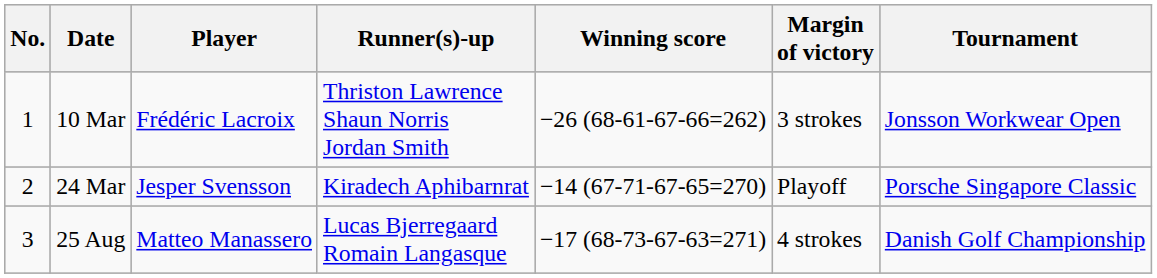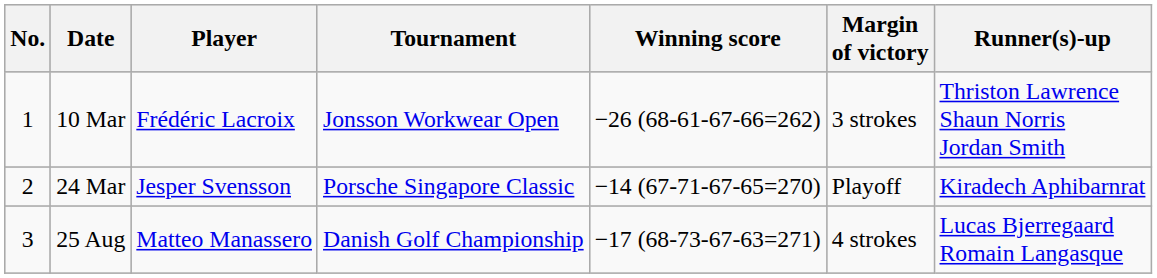 <table class="wikitable" style="font-size:95%;">
 <tr>
 <th>No.</th>
 <th>Date</th>
 <th>Player</th>
-<th>Runner(s)-up</th>
+<th>Tournament</th>
 <th>Winning score</th>
 <th>Margin<br>of victory</th>
-<th>Tournament</th>
+<th>Runner(s)-up</th>
 </tr>
 <tr>
 <td align=center>1</td>
 <td>10 Mar</td>
 <td> <a href='#'>Frédéric Lacroix</a></td>
-<td> <a href='#'>Thriston Lawrence</a><br> <a href='#'>Shaun Norris</a><br> <a href='#'>Jordan Smith</a></td>
+<td><a href='#'>Jonsson Workwear Open</a></td>
 <td>−26 (68-61-67-66=262)</td>
 <td>3 strokes</td>
-<td><a href='#'>Jonsson Workwear Open</a></td>
+<td> <a href='#'>Thriston Lawrence</a><br> <a href='#'>Shaun Norris</a><br> <a href='#'>Jordan Smith</a></td>
 </tr>
 <tr>
 <td align=center>2</td>
 <td>24 Mar</td>
 <td> <a href='#'>Jesper Svensson</a></td>
-<td> <a href='#'>Kiradech Aphibarnrat</a></td>
+<td><a href='#'>Porsche Singapore Classic</a></td>
 <td>−14 (67-71-67-65=270)</td>
 <td>Playoff</td>
-<td><a href='#'>Porsche Singapore Classic</a></td>
+<td> <a href='#'>Kiradech Aphibarnrat</a></td>
 </tr>
 <tr>
 <td align=center>3</td>
 <td>25 Aug</td>
 <td> <a href='#'>Matteo Manassero</a></td>
-<td> <a href='#'>Lucas Bjerregaard</a><br> <a href='#'>Romain Langasque</a></td>
+<td><a href='#'>Danish Golf Championship</a></td>
 <td>−17 (68-73-67-63=271)</td>
 <td>4 strokes</td>
-<td><a href='#'>Danish Golf Championship</a></td>
+<td> <a href='#'>Lucas Bjerregaard</a><br> <a href='#'>Romain Langasque</a></td>
 </tr>
 </table>
